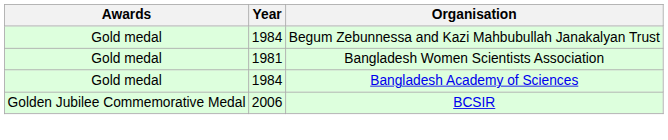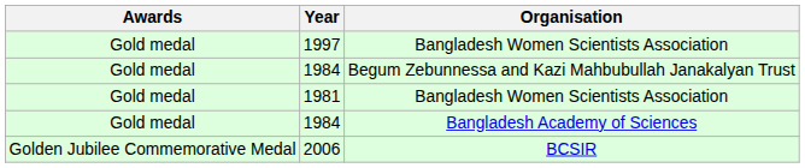 <table class="wikitable">
 <tr>
 <th>Awards</th>
 <th>Year</th>
 <th>Organisation</th>
+</tr>
+<tr bgcolor="#ddffdd" align="center">
+<td>Gold medal</td>
+<td>1997</td>
+<td>Bangladesh Women Scientists Association</td>
 </tr>
 <tr bgcolor="#ddffdd" align="center">
 <td>Gold medal</td>
 <td>1984</td>
 <td>Begum Zebunnessa and Kazi Mahbubullah Janakalyan Trust</td>
 </tr>
 <tr bgcolor="#ddffdd" align="center">
 <td>Gold medal</td>
 <td>1981</td>
 <td>Bangladesh Women Scientists Association</td>
 </tr>
 <tr bgcolor="#ddffdd" align="center">
 <td>Gold medal</td>
 <td>1984</td>
 <td><a href='#'>Bangladesh Academy of Sciences</a></td>
 </tr>
 <tr bgcolor="#ddffdd" align="center">
 <td>Golden Jubilee Commemorative Medal</td>
 <td>2006</td>
 <td><a href='#'>BCSIR</a></td>
 </tr>
 </table>
